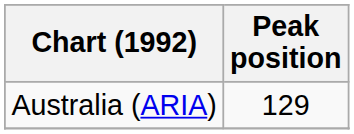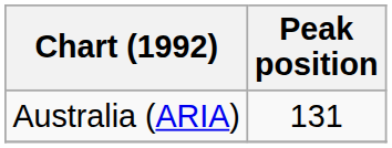 <table class="wikitable sortable plainrowheaders">
 <tr>
 <th scope="col">Chart (1992)</th>
 <th scope="col">Peak<br>position</th>
 </tr>
 <tr>
 <td>Australia (<a href='#'>ARIA</a>)</td>
-<td align="center">129</td>
+<td align="center">131</td>
 </tr>
 <tr>
 </tr>
 <tr>
 </tr>
 </table>
